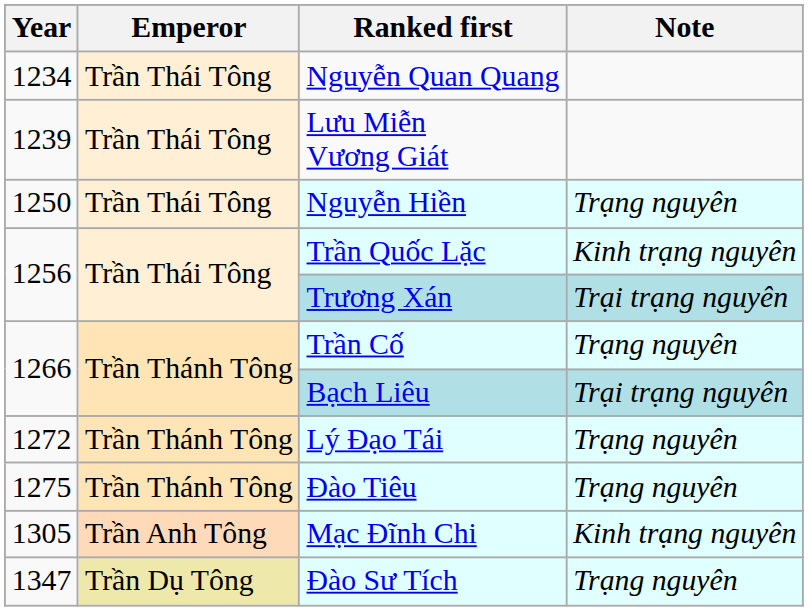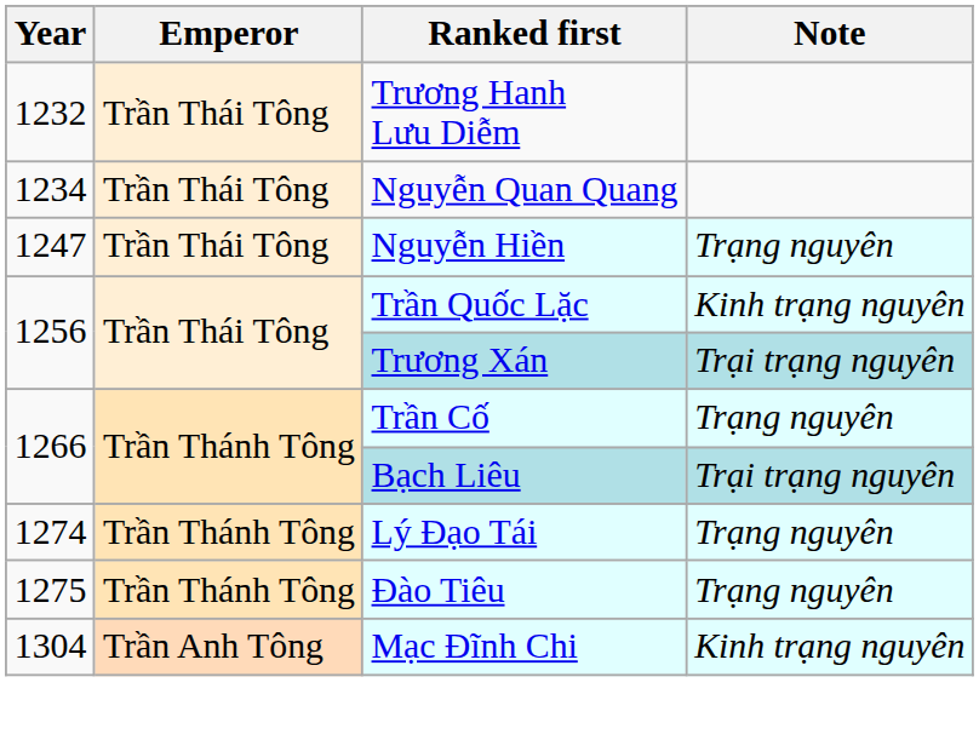 <table class="wikitable sortable">
 <tr>
 <th>Year</th>
 <th>Emperor</th>
 <th>Ranked first</th>
 <th>Note</th>
 </tr>
 <tr>
+<td>1232</td>
+<td style="background:#FFEFD5">Trần Thái Tông</td>
+<td><a href='#'>Trương Hanh</a><br><a href='#'>Lưu Diễm</a></td>
+<td></td>
+</tr>
+<tr>
 <td>1234</td>
 <td style="background:#FFEFD5">Trần Thái Tông</td>
 <td><a href='#'>Nguyễn Quan Quang</a></td>
 <td></td>
 </tr>
 <tr>
-<td>1239</td>
-<td style="background:#FFEFD5">Trần Thái Tông</td>
-<td><a href='#'>Lưu Miễn</a><br><a href='#'>Vương Giát</a></td>
-<td></td>
-</tr>
-<tr>
-<td>1250</td>
+<td>1247</td>
 <td style="background:#FFEFD5">Trần Thái Tông</td>
 <td style="background:#E0FFFF"><a href='#'>Nguyễn Hiền</a></td>
 <td style="background:#E0FFFF"><em>Trạng nguyên</em></td>
 </tr>
 <tr>
 <td rowspan=2>1256</td>
 <td rowspan=2 style="background:#FFEFD5">Trần Thái Tông</td>
 <td style="background:#E0FFFF"><a href='#'>Trần Quốc Lặc</a></td>
 <td style="background:#E0FFFF"><em>Kinh trạng nguyên</em></td>
 </tr>
 <tr>
 <td style="background:#B0E0E6"><a href='#'>Trương Xán</a></td>
 <td style="background:#B0E0E6"><em>Trại trạng nguyên</em></td>
 </tr>
 <tr>
 <td rowspan=2>1266</td>
 <td rowspan=2 style="background:#FFE4B5">Trần Thánh Tông</td>
 <td style="background:#E0FFFF"><a href='#'>Trần Cố</a></td>
 <td style="background:#E0FFFF"><em>Trạng nguyên</em></td>
 </tr>
 <tr>
 <td style="background:#B0E0E6"><a href='#'>Bạch Liêu</a></td>
 <td style="background:#B0E0E6"><em>Trại trạng nguyên</em></td>
 </tr>
 <tr>
-<td>1272</td>
+<td>1274</td>
 <td style="background:#FFE4B5">Trần Thánh Tông</td>
 <td style="background:#E0FFFF"><a href='#'>Lý Đạo Tái</a></td>
 <td style="background:#E0FFFF"><em>Trạng nguyên</em></td>
 </tr>
 <tr>
 <td>1275</td>
 <td style="background:#FFE4B5">Trần Thánh Tông</td>
 <td style="background:#E0FFFF"><a href='#'>Đào Tiêu</a></td>
 <td style="background:#E0FFFF"><em>Trạng nguyên</em></td>
 </tr>
 <tr>
-<td>1305</td>
+<td>1304</td>
 <td style="background:#FFDAB9">Trần Anh Tông</td>
 <td style="background:#E0FFFF"><a href='#'>Mạc Đĩnh Chi</a></td>
 <td style="background:#E0FFFF"><em>Kinh trạng nguyên</em></td>
 </tr>
-<tr>
-<td>1347</td>
-<td style="background:#EEE8AA">Trần Dụ Tông</td>
-<td style="background:#E0FFFF"><a href='#'>Đào Sư Tích</a></td>
-<td style="background:#E0FFFF"><em>Trạng nguyên</em></td>
-</tr>
 </table>
